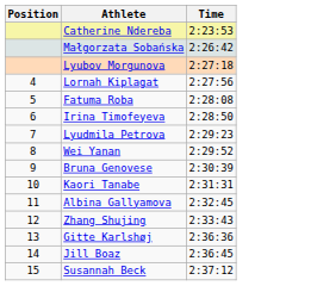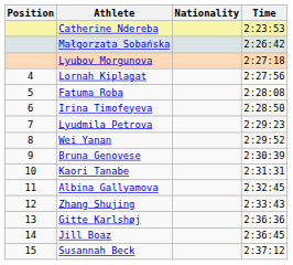 <table class="wikitable sortable">
 <tr>
 <th>Position</th>
 <th>Athlete</th>
+<th>Nationality</th>
 <th>Time</th>
 </tr>
 <tr bgcolor="#F7F6A8">
 <td align=center></td>
 <td><a href='#'>Catherine Ndereba</a></td>
+<td></td>
 <td>2:23:53</td>
 </tr>
 <tr bgcolor="#DCE5E5">
 <td align=center></td>
 <td><a href='#'>Małgorzata Sobańska</a></td>
+<td></td>
 <td>2:26:42</td>
 </tr>
 <tr bgcolor="#FFDAB9">
 <td align=center></td>
 <td><a href='#'>Lyubov Morgunova</a></td>
+<td></td>
 <td>2:27:18</td>
 </tr>
 <tr>
 <td align=center>4</td>
 <td><a href='#'>Lornah Kiplagat</a></td>
+<td></td>
 <td>2:27:56</td>
 </tr>
 <tr>
 <td align=center>5</td>
 <td><a href='#'>Fatuma Roba</a></td>
+<td></td>
 <td>2:28:08</td>
 </tr>
 <tr>
 <td align=center>6</td>
 <td><a href='#'>Irina Timofeyeva</a></td>
+<td></td>
 <td>2:28:50</td>
 </tr>
 <tr>
 <td align=center>7</td>
 <td><a href='#'>Lyudmila Petrova</a></td>
+<td></td>
 <td>2:29:23</td>
 </tr>
 <tr>
 <td align=center>8</td>
 <td><a href='#'>Wei Yanan</a></td>
+<td></td>
 <td>2:29:52</td>
 </tr>
 <tr>
 <td align=center>9</td>
 <td><a href='#'>Bruna Genovese</a></td>
+<td></td>
 <td>2:30:39</td>
 </tr>
 <tr>
 <td align=center>10</td>
 <td><a href='#'>Kaori Tanabe</a></td>
+<td></td>
 <td>2:31:31</td>
 </tr>
 <tr>
 <td align=center>11</td>
 <td><a href='#'>Albina Gallyamova</a></td>
+<td></td>
 <td>2:32:45</td>
 </tr>
 <tr>
 <td align=center>12</td>
 <td><a href='#'>Zhang Shujing</a></td>
+<td></td>
 <td>2:33:43</td>
 </tr>
 <tr>
 <td align=center>13</td>
 <td><a href='#'>Gitte Karlshøj</a></td>
+<td></td>
 <td>2:36:36</td>
 </tr>
 <tr>
 <td align=center>14</td>
 <td><a href='#'>Jill Boaz</a></td>
+<td></td>
 <td>2:36:45</td>
 </tr>
 <tr>
 <td align=center>15</td>
 <td><a href='#'>Susannah Beck</a></td>
+<td></td>
 <td>2:37:12</td>
 </tr>
 </table>
